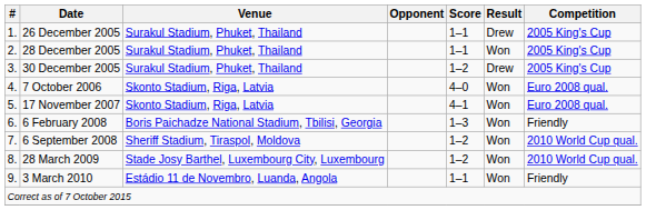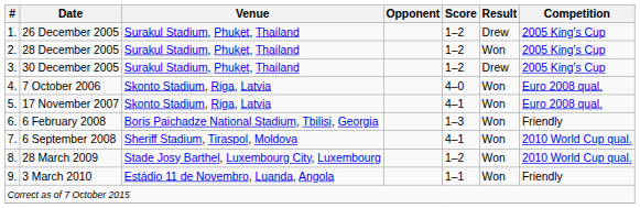 <table class="wikitable" style="font-size:95%;">
 <tr>
 <th>#</th>
 <th>Date</th>
 <th>Venue</th>
 <th>Opponent</th>
 <th>Score</th>
 <th>Result</th>
 <th>Competition</th>
 </tr>
 <tr>
 <td>1.</td>
 <td>26 December 2005</td>
 <td><a href='#'>Surakul Stadium</a>, <a href='#'>Phuket</a>, <a href='#'>Thailand</a></td>
 <td></td>
-<td>1–1</td>
+<td>1–2</td>
 <td>Drew</td>
 <td><a href='#'>2005 King's Cup</a></td>
 </tr>
 <tr>
 <td>2.</td>
 <td>28 December 2005</td>
 <td><a href='#'>Surakul Stadium</a>, <a href='#'>Phuket</a>, <a href='#'>Thailand</a></td>
 <td></td>
-<td>1–1</td>
+<td>1–2</td>
 <td>Won</td>
 <td><a href='#'>2005 King's Cup</a></td>
 </tr>
 <tr>
 <td>3.</td>
 <td>30 December 2005</td>
 <td><a href='#'>Surakul Stadium</a>, <a href='#'>Phuket</a>, <a href='#'>Thailand</a></td>
 <td></td>
 <td>1–2</td>
 <td>Drew</td>
 <td><a href='#'>2005 King's Cup</a></td>
 </tr>
 <tr>
 <td>4.</td>
 <td>7 October 2006</td>
 <td><a href='#'>Skonto Stadium</a>, <a href='#'>Riga</a>, <a href='#'>Latvia</a></td>
 <td></td>
 <td>4–0</td>
 <td>Won</td>
 <td><a href='#'>Euro 2008 qual.</a></td>
 </tr>
 <tr>
 <td>5.</td>
 <td>17 November 2007</td>
 <td><a href='#'>Skonto Stadium</a>, <a href='#'>Riga</a>, <a href='#'>Latvia</a></td>
 <td></td>
 <td>4–1</td>
 <td>Won</td>
 <td><a href='#'>Euro 2008 qual.</a></td>
 </tr>
 <tr>
 <td>6.</td>
 <td>6 February 2008</td>
 <td><a href='#'>Boris Paichadze National Stadium</a>, <a href='#'>Tbilisi</a>, <a href='#'>Georgia</a></td>
 <td></td>
 <td>1–3</td>
 <td>Won</td>
 <td>Friendly</td>
 </tr>
 <tr>
 <td>7.</td>
 <td>6 September 2008</td>
 <td><a href='#'>Sheriff Stadium</a>, <a href='#'>Tiraspol</a>, <a href='#'>Moldova</a></td>
 <td></td>
-<td>1–2</td>
+<td>4–1</td>
 <td>Won</td>
 <td><a href='#'>2010 World Cup qual.</a></td>
 </tr>
 <tr>
 <td>8.</td>
 <td>28 March 2009</td>
 <td><a href='#'>Stade Josy Barthel</a>, <a href='#'>Luxembourg City</a>, <a href='#'>Luxembourg</a></td>
 <td></td>
 <td>1–2</td>
 <td>Won</td>
 <td><a href='#'>2010 World Cup qual.</a></td>
 </tr>
 <tr>
 <td>9.</td>
 <td>3 March 2010</td>
 <td><a href='#'>Estádio 11 de Novembro</a>, <a href='#'>Luanda</a>, <a href='#'>Angola</a></td>
 <td></td>
 <td>1–1</td>
 <td>Won</td>
 <td>Friendly</td>
 </tr>
 <tr>
 <td colspan="12"><small><em>Correct as of 7 October 2015</em></small></td>
 </tr>
 <tr>
 </tr>
 </table>
